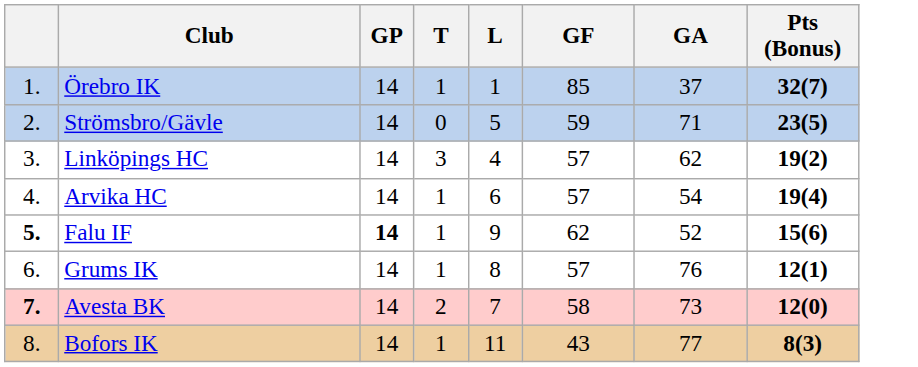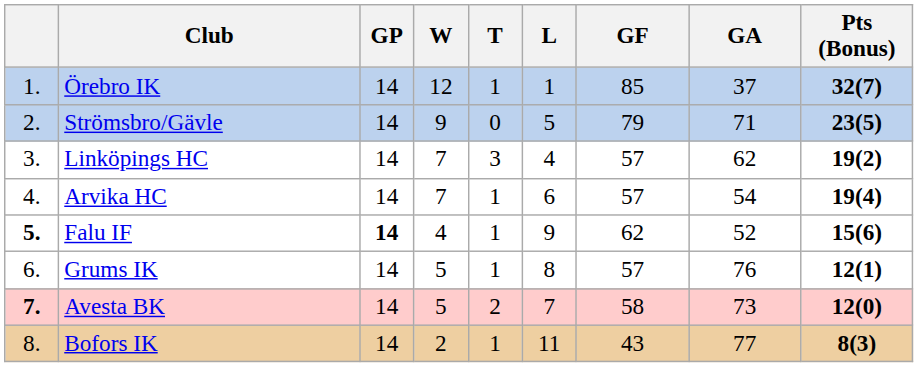 <table class="wikitable">
 <tr>
 <th width="30"></th>
 <th width="200">Club</th>
 <th width="30">GP</th>
+<th width="30">W</th>
 <th width="30">T</th>
 <th width="30">L</th>
 <th width="70">GF</th>
 <th width="70">GA</th>
 <th width="70">Pts (Bonus)</th>
 </tr>
 <tr bgcolor="#BCD2EE" align="center">
 <td>1.</td>
 <td align="left"><a href='#'>Örebro IK</a></td>
 <td>14</td>
+<td>12</td>
 <td>1</td>
 <td>1</td>
 <td>85</td>
 <td>37</td>
 <td><strong>32(7)</strong></td>
 </tr>
 <tr bgcolor="#BCD2EE" align="center">
 <td>2.</td>
 <td align="left"><a href='#'>Strömsbro/Gävle</a></td>
 <td>14</td>
+<td>9</td>
 <td>0</td>
 <td>5</td>
-<td>59</td>
+<td>79</td>
 <td>71</td>
 <td><strong>23(5)</strong></td>
 </tr>
 <tr bgcolor="#FFFFFF" align="center">
 <td>3.</td>
 <td align="left"><a href='#'>Linköpings HC</a></td>
 <td>14</td>
+<td>7</td>
 <td>3</td>
 <td>4</td>
 <td>57</td>
 <td>62</td>
 <td><strong>19(2)</strong></td>
 </tr>
 <tr bgcolor="#FFFFFF" align="center">
 <td>4.</td>
 <td align="left"><a href='#'>Arvika HC</a></td>
 <td>14</td>
+<td>7</td>
 <td>1</td>
 <td>6</td>
 <td>57</td>
 <td>54</td>
 <td><strong>19(4)</strong></td>
 </tr>
 <tr bgcolor="#FFFFFF" align="center">
 <td><strong>5.</strong></td>
 <td align="left"><a href='#'>Falu IF</a></td>
 <td><strong>14</strong></td>
+<td>4</td>
 <td>1</td>
 <td>9</td>
 <td>62</td>
 <td>52</td>
 <td><strong>15(6)</strong></td>
 </tr>
 <tr bgcolor="#FFFFFF" align="center">
 <td>6.</td>
 <td align="left"><a href='#'>Grums IK</a></td>
 <td>14</td>
+<td>5</td>
 <td>1</td>
 <td>8</td>
 <td>57</td>
 <td>76</td>
 <td><strong>12(1)</strong></td>
 </tr>
 <tr bgcolor="#FFCCCC" align="center">
 <td><strong>7.</strong></td>
 <td align="left"><a href='#'>Avesta BK</a></td>
 <td>14</td>
+<td>5</td>
 <td>2</td>
 <td>7</td>
 <td>58</td>
 <td>73</td>
 <td><strong>12(0)</strong></td>
 </tr>
 <tr bgcolor="#EECFA1" align="center">
 <td>8.</td>
 <td align="left"><a href='#'>Bofors IK</a></td>
 <td>14</td>
+<td>2</td>
 <td>1</td>
 <td>11</td>
 <td>43</td>
 <td>77</td>
 <td><strong>8(3)</strong></td>
 </tr>
 </table>
